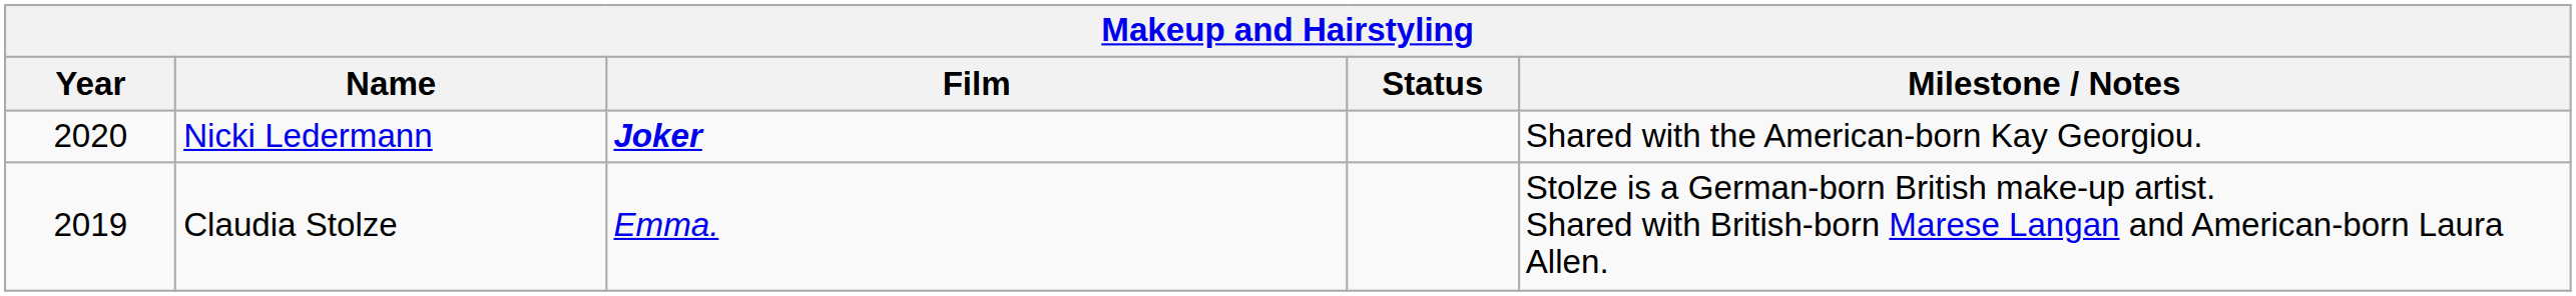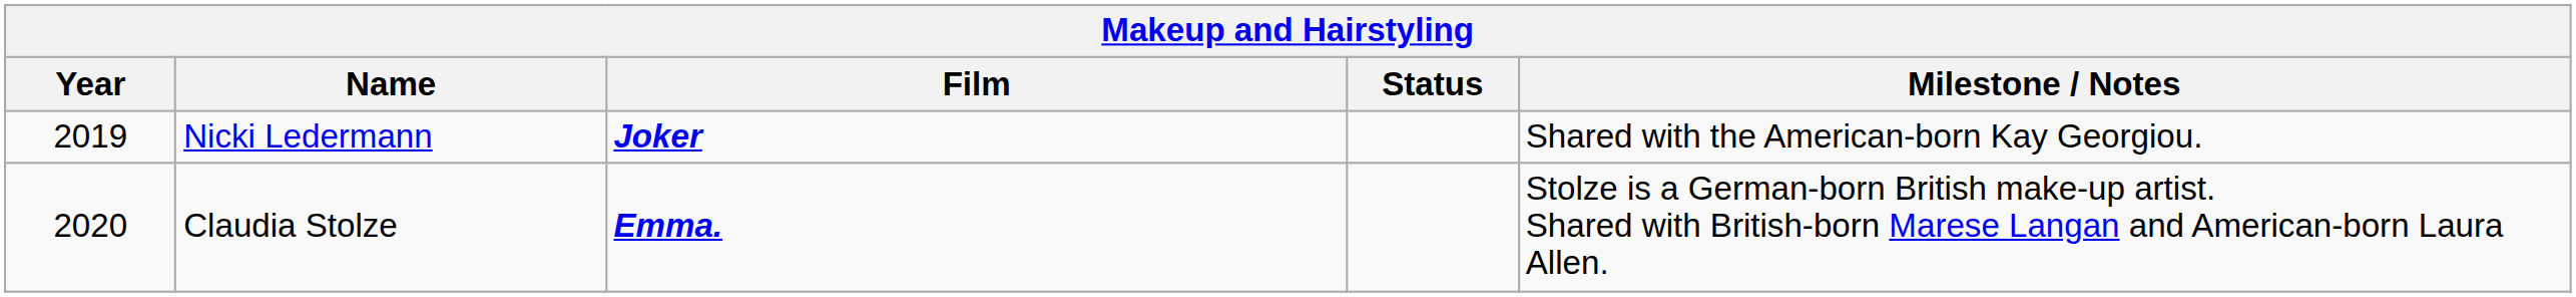 <table class="wikitable" style="text-align: left">
 <tr>
 <th colspan=6 style="text-align:center;"><a href='#'>Makeup and Hairstyling</a></th>
 </tr>
 <tr>
 <th style="width:075px;">Year</th>
 <th style="width:200px;">Name</th>
 <th style="width:350px;">Film</th>
 <th style="width:075px;">Status</th>
 <th style="width:500px;">Milestone / Notes</th>
 </tr>
 <tr>
-<td style="text-align: center">2020</td>
+<td style="text-align: center">2019</td>
 <td><a href='#'>Nicki Ledermann</a></td>
 <td><strong><em><a href='#'>Joker</a></em></strong></td>
 <td></td>
 <td>Shared with the American-born Kay Georgiou.</td>
 </tr>
 <tr>
-<td style="text-align: center">2019</td>
+<td style="text-align: center">2020</td>
 <td>Claudia Stolze</td>
-<td><em><a href='#'>Emma.</a></em></td>
+<td><strong><em><a href='#'>Emma.</a></em></strong></td>
 <td></td>
 <td>Stolze is a German-born British make-up artist.<br>Shared with British-born <a href='#'>Marese Langan</a> and American-born Laura Allen.</td>
 </tr>
 </table>
